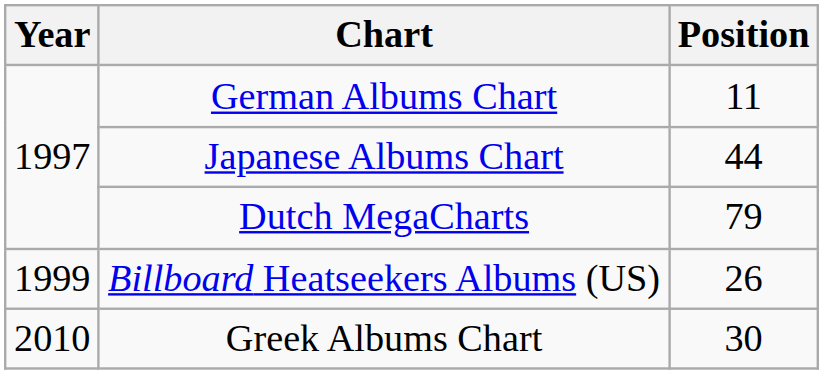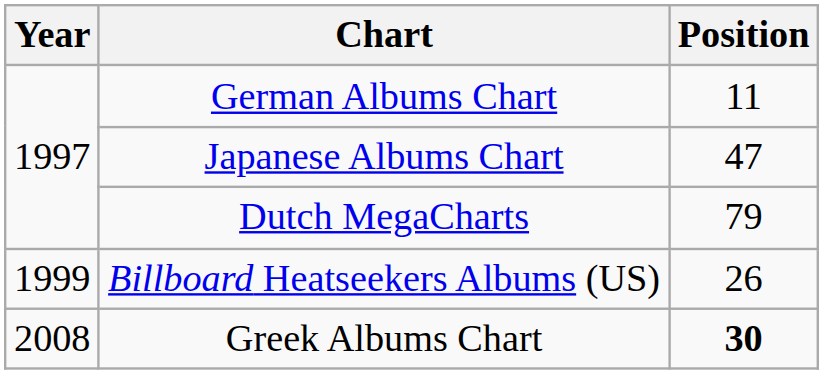 <table class="wikitable">
 <tr>
 <th>Year</th>
 <th>Chart</th>
 <th>Position</th>
 </tr>
 <tr>
 <td align="center" rowspan="3">1997</td>
 <td align="center"><a href='#'>German Albums Chart</a></td>
 <td align="center">11</td>
 </tr>
 <tr>
 <td align="center"><a href='#'>Japanese Albums Chart</a></td>
-<td align="center">44</td>
+<td align="center">47</td>
 </tr>
 <tr>
 <td align="center"><a href='#'>Dutch MegaCharts</a></td>
 <td align="center">79</td>
 </tr>
 <tr>
 <td align="center">1999</td>
 <td align="center"><a href='#'><em>Billboard</em> Heatseekers Albums</a> (US)</td>
 <td align="center">26</td>
 </tr>
 <tr>
-<td align="center">2010</td>
+<td align="center">2008</td>
 <td align="center">Greek Albums Chart</td>
-<td align="center">30</td>
+<td align="center"><strong>30</strong></td>
 </tr>
 </table>
